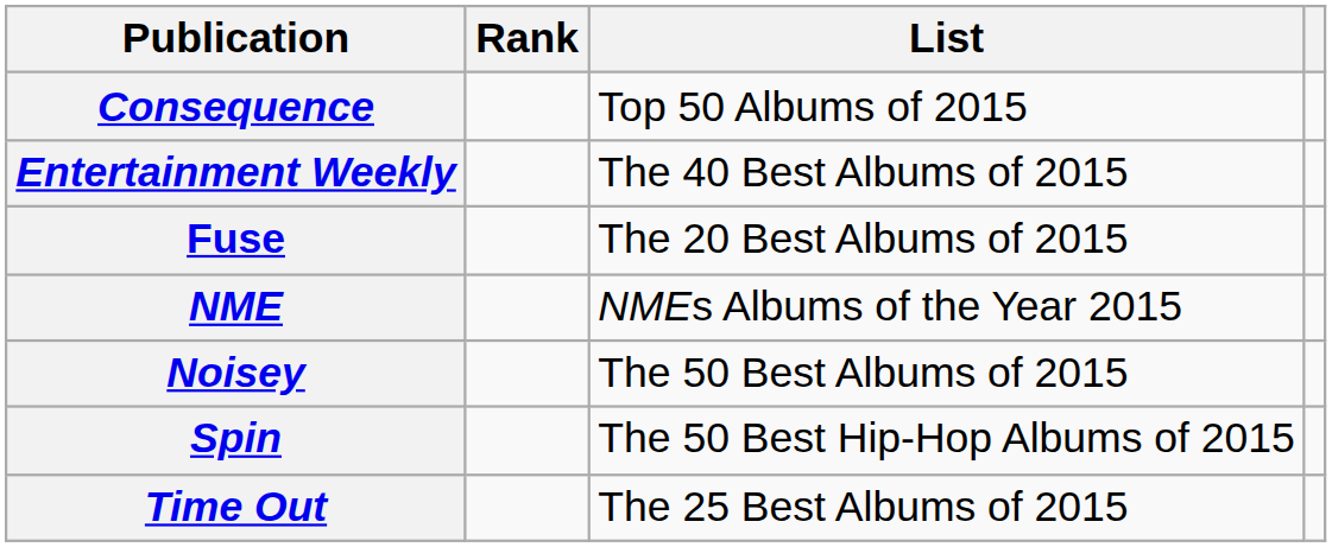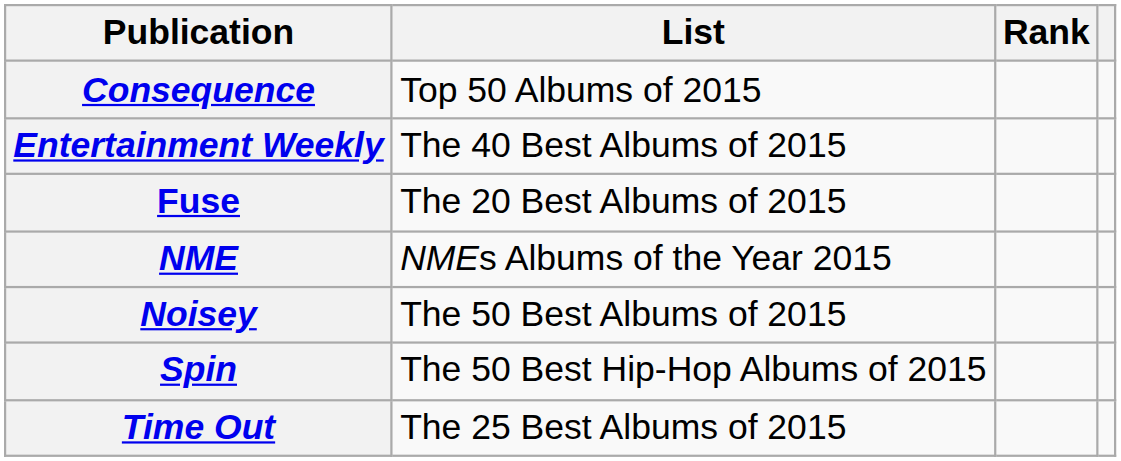 <table class="wikitable sortable plainrowheaders" style="border:none; margin:0;">
 <tr>
 <th scope="col">Publication</th>
+<th scope="col" class="unsortable">List</th>
 <th scope="col" data-sort-type="number">Rank</th>
-<th scope="col" class="unsortable">List</th>
 <th scope="col" class="unsortable"></th>
 </tr>
 <tr>
 <th scope="row"><em><a href='#'>Consequence</a></em></th>
+<td>Top 50 Albums of 2015</td>
 <td></td>
-<td>Top 50 Albums of 2015</td>
 <td></td>
 </tr>
 <tr>
 <th scope="row"><em><a href='#'>Entertainment Weekly</a></em></th>
+<td>The 40 Best Albums of 2015</td>
 <td></td>
-<td>The 40 Best Albums of 2015</td>
 <td></td>
 </tr>
 <tr>
 <th scope="row"><a href='#'>Fuse</a></th>
+<td>The 20 Best Albums of 2015</td>
 <td></td>
-<td>The 20 Best Albums of 2015</td>
 <td></td>
 </tr>
 <tr>
 <th scope="row"><em><a href='#'>NME</a></em></th>
+<td><em>NME</em>s Albums of the Year 2015</td>
 <td></td>
-<td><em>NME</em>s Albums of the Year 2015</td>
 <td></td>
 </tr>
 <tr>
 <th scope="row"><em><a href='#'>Noisey</a></em></th>
+<td>The 50 Best Albums of 2015</td>
 <td></td>
-<td>The 50 Best Albums of 2015</td>
 <td></td>
 </tr>
 <tr>
 <th scope="row"><em><a href='#'>Spin</a></em></th>
+<td>The 50 Best Hip-Hop Albums of 2015</td>
 <td></td>
-<td>The 50 Best Hip-Hop Albums of 2015</td>
 <td></td>
 </tr>
 <tr>
 <th scope="row"><em><a href='#'>Time Out</a></em></th>
+<td>The 25 Best Albums of 2015</td>
 <td></td>
-<td>The 25 Best Albums of 2015</td>
 <td></td>
 </tr>
 </table>
